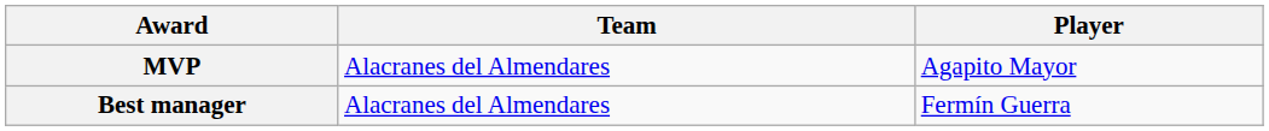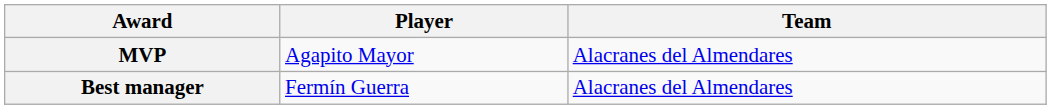 <table class="wikitable plainrowheaders" style="border-collapse:collapse; width:90%">
 <tr>
 <th>Award</th>
+<th>Player</th>
 <th>Team</th>
-<th>Player</th>
 </tr>
 <tr>
 <th scope="row"><strong>MVP</strong></th>
+<td> <a href='#'>Agapito Mayor</a></td>
 <td> <a href='#'>Alacranes del Almendares</a></td>
-<td> <a href='#'>Agapito Mayor</a></td>
 </tr>
 <tr>
 <th scope="row"><strong>Best manager</strong></th>
+<td> <a href='#'>Fermín Guerra</a></td>
 <td> <a href='#'>Alacranes del Almendares</a></td>
-<td> <a href='#'>Fermín Guerra</a></td>
 </tr>
 </table>
